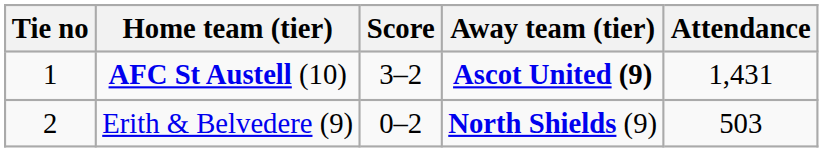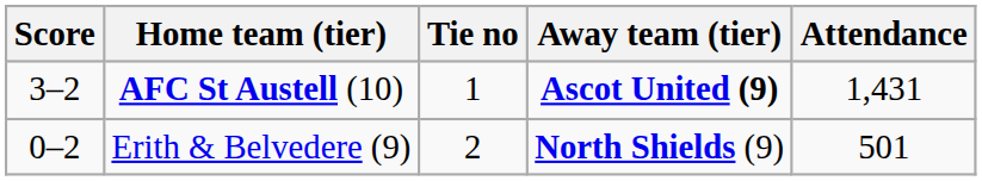 <table class="wikitable" style="text-align: center; font-size:85%">
 <tr>
+<th>Score</th>
+<th>Home team (tier)</th>
 <th>Tie no</th>
-<th>Home team (tier)</th>
-<th>Score</th>
 <th>Away team (tier)</th>
 <th>Attendance</th>
 </tr>
 <tr>
+<td>3–2</td>
+<td><strong><a href='#'>AFC St Austell</a></strong> (10)</td>
 <td>1</td>
-<td><strong><a href='#'>AFC St Austell</a></strong> (10)</td>
-<td>3–2</td>
 <td><strong><a href='#'>Ascot United</a> (9)</strong></td>
 <td>1,431</td>
 </tr>
 <tr>
+<td>0–2</td>
+<td><a href='#'>Erith & Belvedere</a> (9)</td>
 <td>2</td>
-<td><a href='#'>Erith & Belvedere</a> (9)</td>
-<td>0–2</td>
 <td><strong><a href='#'>North Shields</a></strong> (9)</td>
-<td>503</td>
+<td>501</td>
 </tr>
 </table>
